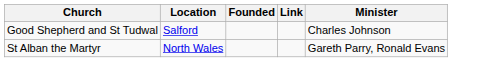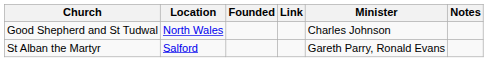 <table class="wikitable">
 <tr>
 <th>Church</th>
 <th>Location</th>
 <th>Founded</th>
 <th>Link</th>
 <th>Minister</th>
+<th>Notes</th>
 </tr>
 <tr>
 <td>Good Shepherd and St Tudwal</td>
+<td><a href='#'>North Wales</a></td>
+<td></td>
+<td></td>
+<td>Charles Johnson</td>
+<td></td>
+</tr>
+<tr>
+<td>St Alban the Martyr</td>
 <td><a href='#'>Salford</a></td>
 <td></td>
 <td></td>
-<td>Charles Johnson</td>
-</tr>
-<tr>
-<td>St Alban the Martyr</td>
-<td><a href='#'>North Wales</a></td>
+<td>Gareth Parry, Ronald Evans</td>
 <td></td>
-<td></td>
-<td>Gareth Parry, Ronald Evans</td>
 </tr>
 </table>
